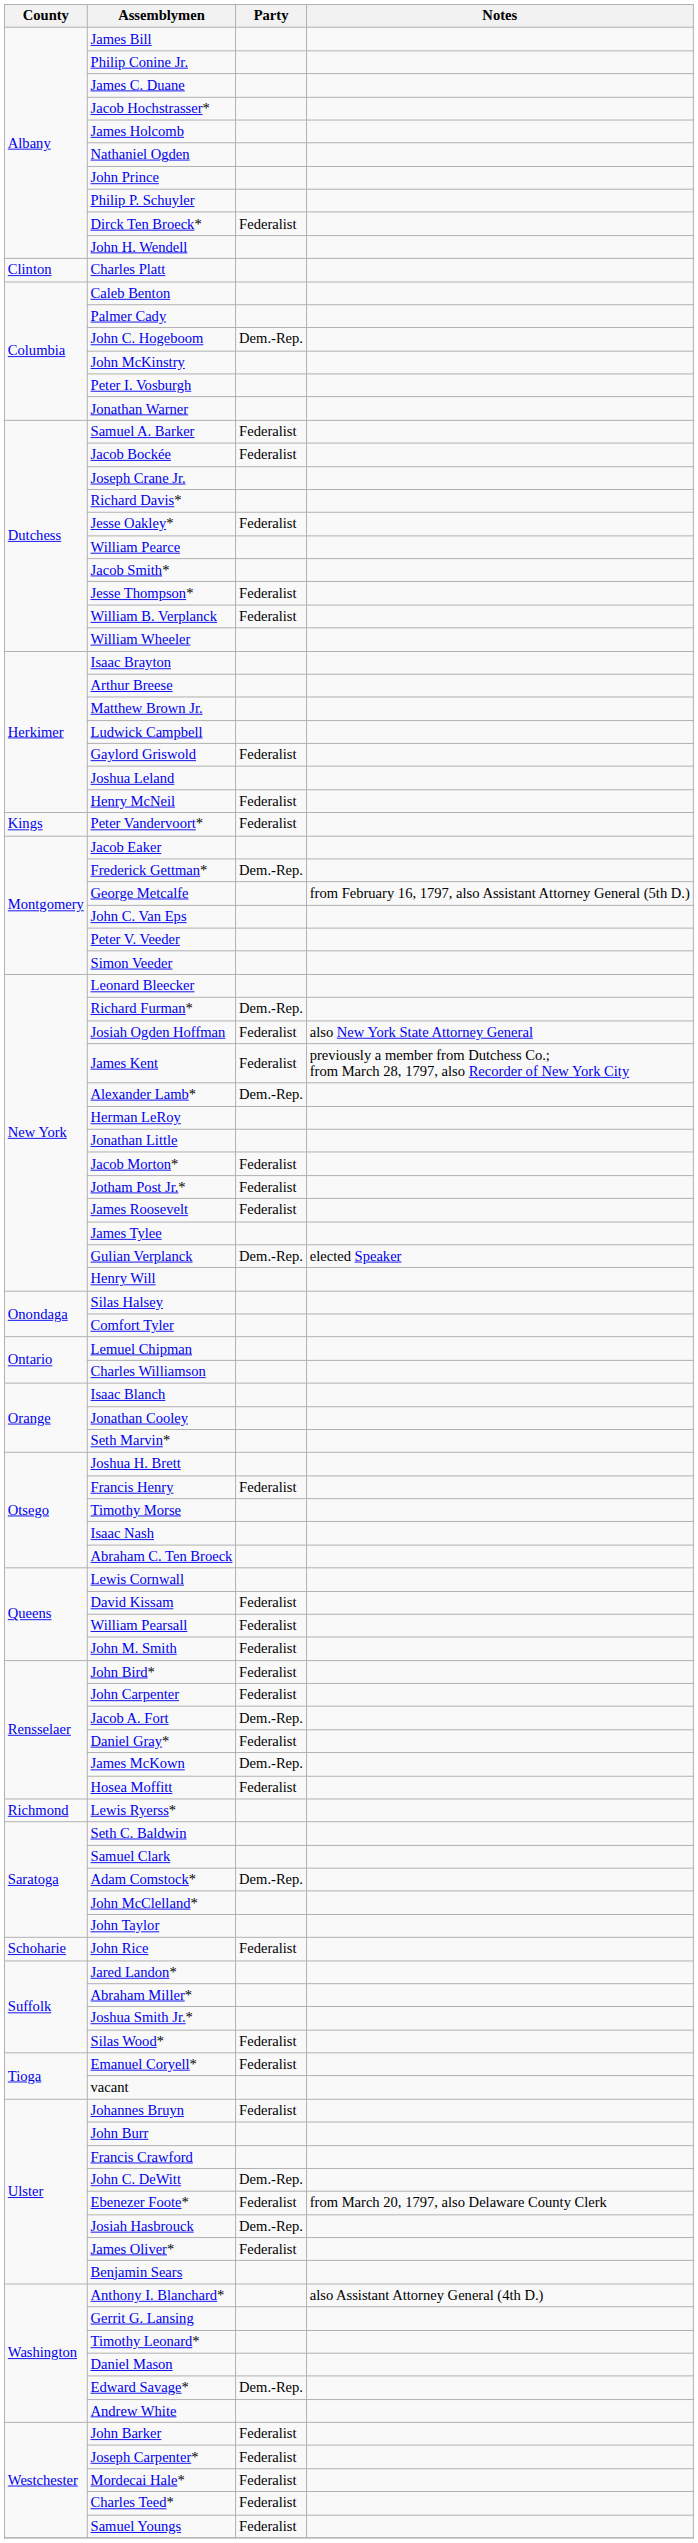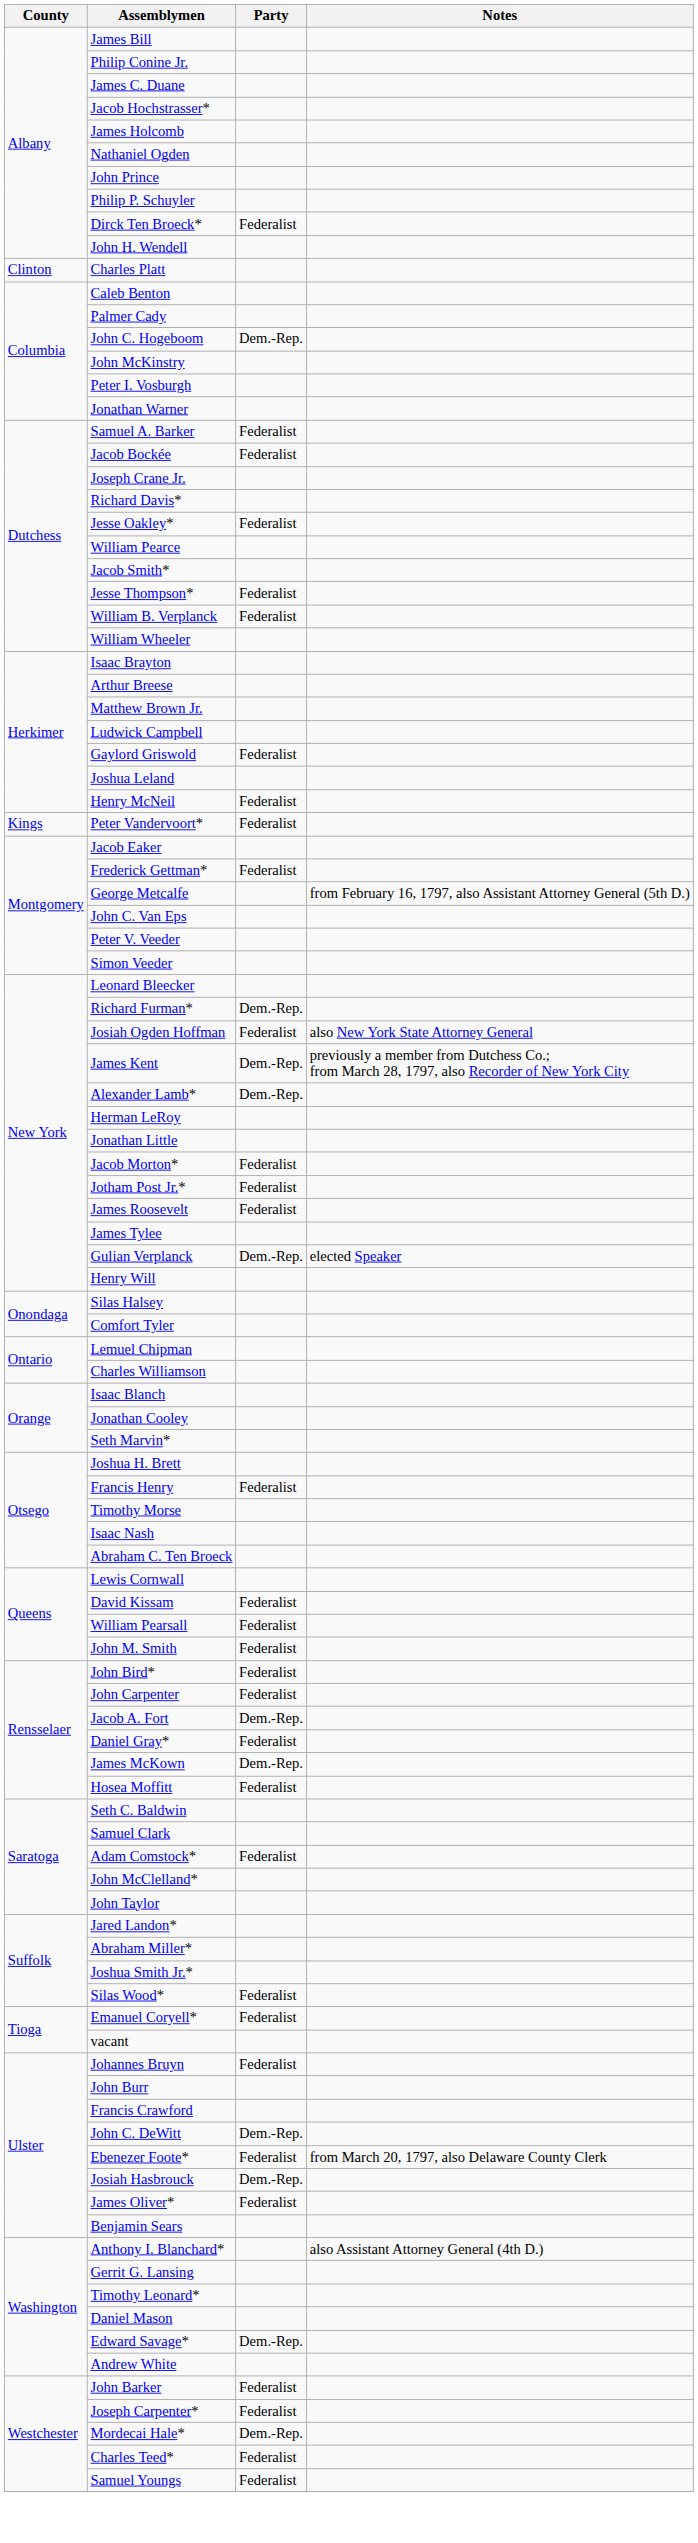 <table class=wikitable>
 <tr>
 <th>County</th>
 <th>Assemblymen</th>
 <th>Party</th>
 <th>Notes</th>
 </tr>
 <tr>
 <td rowspan="10"><a href='#'>Albany</a></td>
 <td><a href='#'>James Bill</a></td>
 <td></td>
 <td></td>
 </tr>
 <tr>
 <td><a href='#'>Philip Conine Jr.</a></td>
 <td></td>
 <td></td>
 </tr>
 <tr>
 <td><a href='#'>James C. Duane</a></td>
 <td></td>
 <td></td>
 </tr>
 <tr>
 <td><a href='#'>Jacob Hochstrasser</a>*</td>
 <td></td>
 <td></td>
 </tr>
 <tr>
 <td><a href='#'>James Holcomb</a></td>
 <td></td>
 <td></td>
 </tr>
 <tr>
 <td><a href='#'>Nathaniel Ogden</a></td>
 <td></td>
 <td></td>
 </tr>
 <tr>
 <td><a href='#'>John Prince</a></td>
 <td></td>
 <td></td>
 </tr>
 <tr>
 <td><a href='#'>Philip P. Schuyler</a></td>
 <td></td>
 <td></td>
 </tr>
 <tr>
 <td><a href='#'>Dirck Ten Broeck</a>*</td>
 <td>Federalist</td>
 <td></td>
 </tr>
 <tr>
 <td><a href='#'>John H. Wendell</a></td>
 <td></td>
 <td></td>
 </tr>
 <tr>
 <td><a href='#'>Clinton</a></td>
 <td><a href='#'>Charles Platt</a></td>
 <td></td>
 <td></td>
 </tr>
 <tr>
 <td rowspan="6"><a href='#'>Columbia</a></td>
 <td><a href='#'>Caleb Benton</a></td>
 <td></td>
 <td></td>
 </tr>
 <tr>
 <td><a href='#'>Palmer Cady</a></td>
 <td></td>
 <td></td>
 </tr>
 <tr>
 <td><a href='#'>John C. Hogeboom</a></td>
 <td>Dem.-Rep.</td>
 <td></td>
 </tr>
 <tr>
 <td><a href='#'>John McKinstry</a></td>
 <td></td>
 <td></td>
 </tr>
 <tr>
 <td><a href='#'>Peter I. Vosburgh</a></td>
 <td></td>
 <td></td>
 </tr>
 <tr>
 <td><a href='#'>Jonathan Warner</a></td>
 <td></td>
 <td></td>
 </tr>
 <tr>
 <td rowspan="10"><a href='#'>Dutchess</a></td>
 <td><a href='#'>Samuel A. Barker</a></td>
 <td>Federalist</td>
 <td></td>
 </tr>
 <tr>
 <td><a href='#'>Jacob Bockée</a></td>
 <td>Federalist</td>
 <td></td>
 </tr>
 <tr>
 <td><a href='#'>Joseph Crane Jr.</a></td>
 <td></td>
 <td></td>
 </tr>
 <tr>
 <td><a href='#'>Richard Davis</a>*</td>
 <td></td>
 <td></td>
 </tr>
 <tr>
 <td><a href='#'>Jesse Oakley</a>*</td>
 <td>Federalist</td>
 <td></td>
 </tr>
 <tr>
 <td><a href='#'>William Pearce</a></td>
 <td></td>
 <td></td>
 </tr>
 <tr>
 <td><a href='#'>Jacob Smith</a>*</td>
 <td></td>
 <td></td>
 </tr>
 <tr>
 <td><a href='#'>Jesse Thompson</a>*</td>
 <td>Federalist</td>
 <td></td>
 </tr>
 <tr>
 <td><a href='#'>William B. Verplanck</a></td>
 <td>Federalist</td>
 <td></td>
 </tr>
 <tr>
 <td><a href='#'>William Wheeler</a></td>
 <td></td>
 <td></td>
 </tr>
 <tr>
 <td rowspan="7"><a href='#'>Herkimer</a></td>
 <td><a href='#'>Isaac Brayton</a></td>
 <td></td>
 <td></td>
 </tr>
 <tr>
 <td><a href='#'>Arthur Breese</a></td>
 <td></td>
 <td></td>
 </tr>
 <tr>
 <td><a href='#'>Matthew Brown Jr.</a></td>
 <td></td>
 <td></td>
 </tr>
 <tr>
 <td><a href='#'>Ludwick Campbell</a></td>
 <td></td>
 <td></td>
 </tr>
 <tr>
 <td><a href='#'>Gaylord Griswold</a></td>
 <td>Federalist</td>
 <td></td>
 </tr>
 <tr>
 <td><a href='#'>Joshua Leland</a></td>
 <td></td>
 <td></td>
 </tr>
 <tr>
 <td><a href='#'>Henry McNeil</a></td>
 <td>Federalist</td>
 <td></td>
 </tr>
 <tr>
 <td><a href='#'>Kings</a></td>
 <td><a href='#'>Peter Vandervoort</a>*</td>
 <td>Federalist</td>
 <td></td>
 </tr>
 <tr>
 <td rowspan="6"><a href='#'>Montgomery</a></td>
 <td><a href='#'>Jacob Eaker</a></td>
 <td></td>
 <td></td>
 </tr>
 <tr>
 <td><a href='#'>Frederick Gettman</a>*</td>
-<td>Dem.-Rep.</td>
+<td>Federalist</td>
 <td></td>
 </tr>
 <tr>
 <td><a href='#'>George Metcalfe</a></td>
 <td></td>
 <td>from February 16, 1797, also Assistant Attorney General (5th D.)</td>
 </tr>
 <tr>
 <td><a href='#'>John C. Van Eps</a></td>
 <td></td>
 <td></td>
 </tr>
 <tr>
 <td><a href='#'>Peter V. Veeder</a></td>
 <td></td>
 <td></td>
 </tr>
 <tr>
 <td><a href='#'>Simon Veeder</a></td>
 <td></td>
 <td></td>
 </tr>
 <tr>
 <td rowspan="13"><a href='#'>New York</a></td>
 <td><a href='#'>Leonard Bleecker</a></td>
 <td></td>
 <td></td>
 </tr>
 <tr>
 <td><a href='#'>Richard Furman</a>*</td>
 <td>Dem.-Rep.</td>
 <td></td>
 </tr>
 <tr>
 <td><a href='#'>Josiah Ogden Hoffman</a></td>
 <td>Federalist</td>
 <td>also <a href='#'>New York State Attorney General</a></td>
 </tr>
 <tr>
 <td><a href='#'>James Kent</a></td>
-<td>Federalist</td>
+<td>Dem.-Rep.</td>
 <td>previously a member from Dutchess Co.; <br>from March 28, 1797, also <a href='#'>Recorder of New York City</a></td>
 </tr>
 <tr>
 <td><a href='#'>Alexander Lamb</a>*</td>
 <td>Dem.-Rep.</td>
 <td></td>
 </tr>
 <tr>
 <td><a href='#'>Herman LeRoy</a></td>
 <td></td>
 <td></td>
 </tr>
 <tr>
 <td><a href='#'>Jonathan Little</a></td>
 <td></td>
 <td></td>
 </tr>
 <tr>
 <td><a href='#'>Jacob Morton</a>*</td>
 <td>Federalist</td>
 <td></td>
 </tr>
 <tr>
 <td><a href='#'>Jotham Post Jr.</a>*</td>
 <td>Federalist</td>
 <td></td>
 </tr>
 <tr>
 <td><a href='#'>James Roosevelt</a></td>
 <td>Federalist</td>
 <td></td>
 </tr>
 <tr>
 <td><a href='#'>James Tylee</a></td>
 <td></td>
 <td></td>
 </tr>
 <tr>
 <td><a href='#'>Gulian Verplanck</a></td>
 <td>Dem.-Rep.</td>
 <td>elected <a href='#'>Speaker</a></td>
 </tr>
 <tr>
 <td><a href='#'>Henry Will</a></td>
 <td></td>
 <td></td>
 </tr>
 <tr>
 <td rowspan="2"><a href='#'>Onondaga</a></td>
 <td><a href='#'>Silas Halsey</a></td>
 <td></td>
 <td></td>
 </tr>
 <tr>
 <td><a href='#'>Comfort Tyler</a></td>
 <td></td>
 <td></td>
 </tr>
 <tr>
 <td rowspan="2"><a href='#'>Ontario</a></td>
 <td><a href='#'>Lemuel Chipman</a></td>
 <td></td>
 <td></td>
 </tr>
 <tr>
 <td><a href='#'>Charles Williamson</a></td>
 <td></td>
 <td></td>
 </tr>
 <tr>
 <td rowspan="3"><a href='#'>Orange</a></td>
 <td><a href='#'>Isaac Blanch</a></td>
 <td></td>
 <td></td>
 </tr>
 <tr>
 <td><a href='#'>Jonathan Cooley</a></td>
 <td></td>
 <td></td>
 </tr>
 <tr>
 <td><a href='#'>Seth Marvin</a>*</td>
 <td></td>
 <td></td>
 </tr>
 <tr>
 <td rowspan="5"><a href='#'>Otsego</a></td>
 <td><a href='#'>Joshua H. Brett</a></td>
 <td></td>
 <td></td>
 </tr>
 <tr>
 <td><a href='#'>Francis Henry</a></td>
 <td>Federalist</td>
 <td></td>
 </tr>
 <tr>
 <td><a href='#'>Timothy Morse</a></td>
 <td></td>
 <td></td>
 </tr>
 <tr>
 <td><a href='#'>Isaac Nash</a></td>
 <td></td>
 <td></td>
 </tr>
 <tr>
 <td><a href='#'>Abraham C. Ten Broeck</a></td>
 <td></td>
 <td></td>
 </tr>
 <tr>
 <td rowspan="4"><a href='#'>Queens</a></td>
 <td><a href='#'>Lewis Cornwall</a></td>
 <td></td>
 <td></td>
 </tr>
 <tr>
 <td><a href='#'>David Kissam</a></td>
 <td>Federalist</td>
 <td></td>
 </tr>
 <tr>
 <td><a href='#'>William Pearsall</a></td>
 <td>Federalist</td>
 <td></td>
 </tr>
 <tr>
 <td><a href='#'>John M. Smith</a></td>
 <td>Federalist</td>
 <td></td>
 </tr>
 <tr>
 <td rowspan="6"><a href='#'>Rensselaer</a></td>
 <td><a href='#'>John Bird</a>*</td>
 <td>Federalist</td>
 <td></td>
 </tr>
 <tr>
 <td><a href='#'>John Carpenter</a></td>
 <td>Federalist</td>
 <td></td>
 </tr>
 <tr>
 <td><a href='#'>Jacob A. Fort</a></td>
 <td>Dem.-Rep.</td>
 <td></td>
 </tr>
 <tr>
 <td><a href='#'>Daniel Gray</a>*</td>
 <td>Federalist</td>
 <td></td>
 </tr>
 <tr>
 <td><a href='#'>James McKown</a></td>
 <td>Dem.-Rep.</td>
 <td></td>
 </tr>
 <tr>
 <td><a href='#'>Hosea Moffitt</a></td>
 <td>Federalist</td>
 <td></td>
 </tr>
 <tr>
-<td><a href='#'>Richmond</a></td>
-<td><a href='#'>Lewis Ryerss</a>*</td>
-<td></td>
-<td></td>
-</tr>
-<tr>
 <td rowspan="5"><a href='#'>Saratoga</a></td>
 <td><a href='#'>Seth C. Baldwin</a></td>
 <td></td>
 <td></td>
 </tr>
 <tr>
 <td><a href='#'>Samuel Clark</a></td>
 <td></td>
 <td></td>
 </tr>
 <tr>
 <td><a href='#'>Adam Comstock</a>*</td>
-<td>Dem.-Rep.</td>
+<td>Federalist</td>
 <td></td>
 </tr>
 <tr>
 <td><a href='#'>John McClelland</a>*</td>
 <td></td>
 <td></td>
 </tr>
 <tr>
 <td><a href='#'>John Taylor</a></td>
 <td></td>
-<td></td>
-</tr>
-<tr>
-<td><a href='#'>Schoharie</a></td>
-<td><a href='#'>John Rice</a></td>
-<td>Federalist</td>
 <td></td>
 </tr>
 <tr>
 <td rowspan="4"><a href='#'>Suffolk</a></td>
 <td><a href='#'>Jared Landon</a>*</td>
 <td></td>
 <td></td>
 </tr>
 <tr>
 <td><a href='#'>Abraham Miller</a>*</td>
 <td></td>
 <td></td>
 </tr>
 <tr>
 <td><a href='#'>Joshua Smith Jr.</a>*</td>
 <td></td>
 <td></td>
 </tr>
 <tr>
 <td><a href='#'>Silas Wood</a>*</td>
 <td>Federalist</td>
 <td></td>
 </tr>
 <tr>
 <td rowspan="2"><a href='#'>Tioga</a></td>
 <td><a href='#'>Emanuel Coryell</a>*</td>
 <td>Federalist</td>
 <td></td>
 </tr>
 <tr>
 <td>vacant</td>
 <td></td>
 <td></td>
 </tr>
 <tr>
 <td rowspan="8"><a href='#'>Ulster</a></td>
 <td><a href='#'>Johannes Bruyn</a></td>
 <td>Federalist</td>
 <td></td>
 </tr>
 <tr>
 <td><a href='#'>John Burr</a></td>
 <td></td>
 <td></td>
 </tr>
 <tr>
 <td><a href='#'>Francis Crawford</a></td>
 <td></td>
 <td></td>
 </tr>
 <tr>
 <td><a href='#'>John C. DeWitt</a></td>
 <td>Dem.-Rep.</td>
 <td></td>
 </tr>
 <tr>
 <td><a href='#'>Ebenezer Foote</a>*</td>
 <td>Federalist</td>
 <td>from March 20, 1797, also Delaware County Clerk</td>
 </tr>
 <tr>
 <td><a href='#'>Josiah Hasbrouck</a></td>
 <td>Dem.-Rep.</td>
 <td></td>
 </tr>
 <tr>
 <td><a href='#'>James Oliver</a>*</td>
 <td>Federalist</td>
 <td></td>
 </tr>
 <tr>
 <td><a href='#'>Benjamin Sears</a></td>
 <td></td>
 <td></td>
 </tr>
 <tr>
 <td rowspan="6"><a href='#'>Washington</a></td>
 <td><a href='#'>Anthony I. Blanchard</a>*</td>
 <td></td>
 <td>also Assistant Attorney General (4th D.)</td>
 </tr>
 <tr>
 <td><a href='#'>Gerrit G. Lansing</a></td>
 <td></td>
 <td></td>
 </tr>
 <tr>
 <td><a href='#'>Timothy Leonard</a>*</td>
 <td></td>
 <td></td>
 </tr>
 <tr>
 <td><a href='#'>Daniel Mason</a></td>
 <td></td>
 <td></td>
 </tr>
 <tr>
 <td><a href='#'>Edward Savage</a>*</td>
 <td>Dem.-Rep.</td>
 <td></td>
 </tr>
 <tr>
 <td><a href='#'>Andrew White</a></td>
 <td></td>
 <td></td>
 </tr>
 <tr>
 <td rowspan="5"><a href='#'>Westchester</a></td>
 <td><a href='#'>John Barker</a></td>
 <td>Federalist</td>
 <td></td>
 </tr>
 <tr>
 <td><a href='#'>Joseph Carpenter</a>*</td>
 <td>Federalist</td>
 <td></td>
 </tr>
 <tr>
 <td><a href='#'>Mordecai Hale</a>*</td>
-<td>Federalist</td>
+<td>Dem.-Rep.</td>
 <td></td>
 </tr>
 <tr>
 <td><a href='#'>Charles Teed</a>*</td>
 <td>Federalist</td>
 <td></td>
 </tr>
 <tr>
 <td><a href='#'>Samuel Youngs</a></td>
 <td>Federalist</td>
 <td></td>
 </tr>
 <tr>
 </tr>
 </table>
